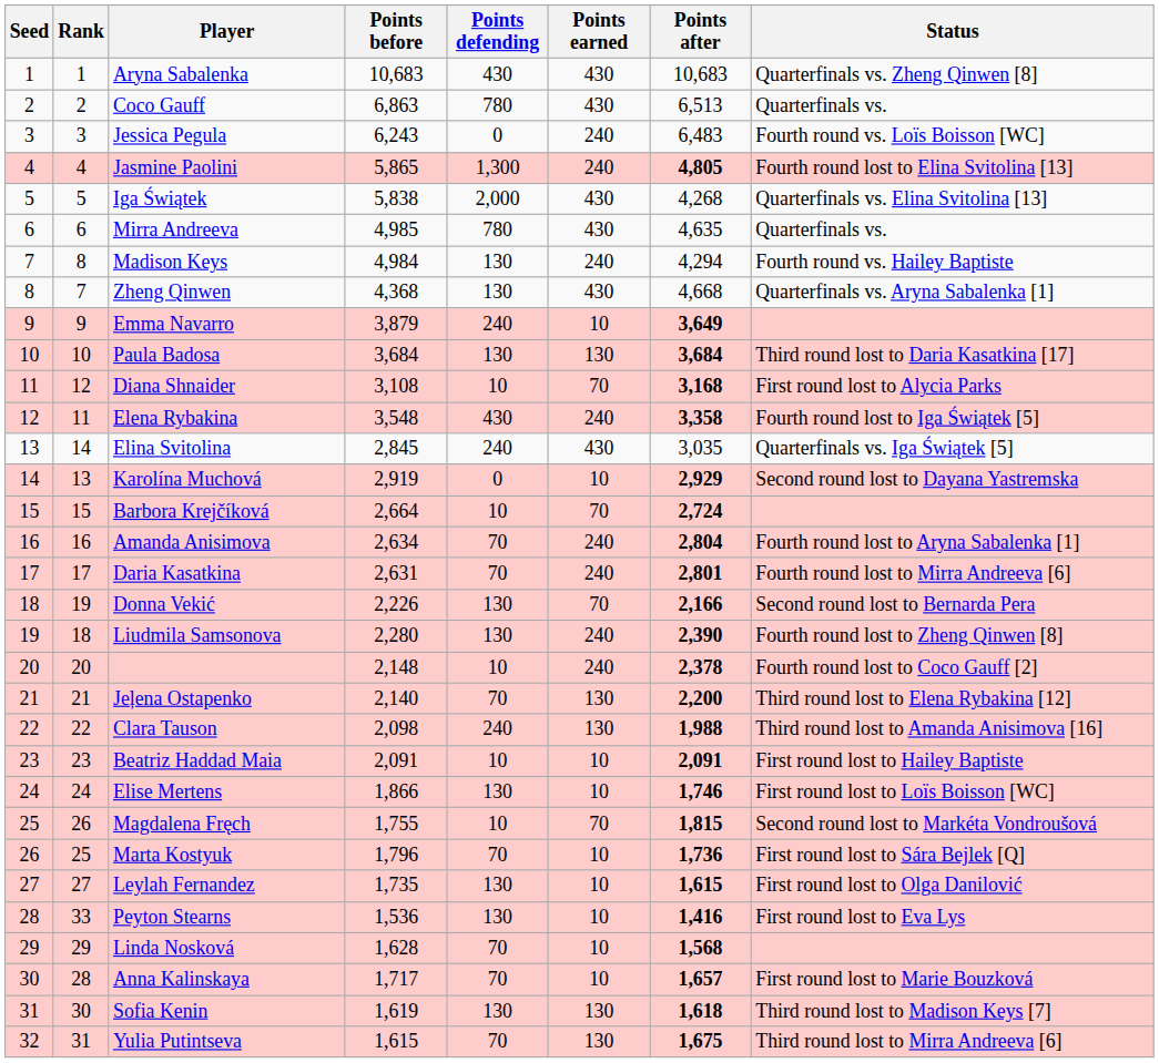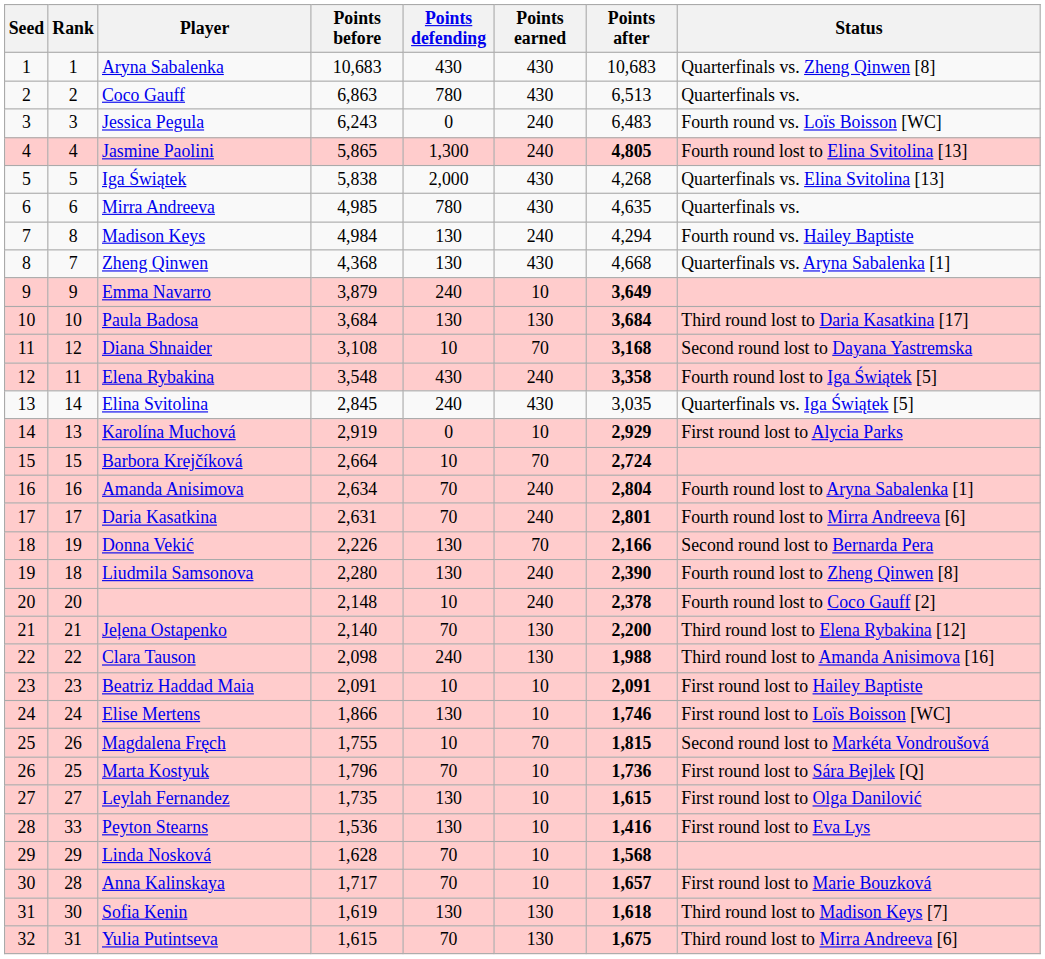 <table class="wikitable sortable">
 <tr>
 <th style="width:30px;">Seed</th>
 <th style="width:30px;">Rank</th>
 <th style="width:185px;">Player</th>
 <th style="width:75px;">Points before</th>
 <th style="width:75px;"><a href='#'>Points defending</a></th>
 <th style="width:75px;">Points earned</th>
 <th style="width:75px;">Points after</th>
 <th style="width:320px;">Status</th>
 </tr>
 <tr>
 <td style="text-align:center;">1</td>
 <td style="text-align:center;">1</td>
 <td> <a href='#'>Aryna Sabalenka</a></td>
 <td style="text-align:center;">10,683</td>
 <td style="text-align:center;">430</td>
 <td style="text-align:center;">430</td>
 <td style="text-align:center;">10,683</td>
 <td>Quarterfinals vs.  <a href='#'>Zheng Qinwen</a> [8]</td>
 </tr>
 <tr>
 <td style="text-align:center;">2</td>
 <td style="text-align:center;">2</td>
 <td> <a href='#'>Coco Gauff</a></td>
 <td style="text-align:center;">6,863</td>
 <td style="text-align:center;">780</td>
 <td style="text-align:center;">430</td>
 <td style="text-align:center;">6,513</td>
 <td>Quarterfinals vs. </td>
 </tr>
 <tr>
 <td style="text-align:center;">3</td>
 <td style="text-align:center;">3</td>
 <td> <a href='#'>Jessica Pegula</a></td>
 <td style="text-align:center;">6,243</td>
 <td style="text-align:center;">0</td>
 <td style="text-align:center;">240</td>
 <td style="text-align:center;">6,483</td>
 <td>Fourth round vs.  <a href='#'>Loïs Boisson</a> [WC]</td>
 </tr>
 <tr style=background:#fcc>
 <td style="text-align:center;">4</td>
 <td style="text-align:center;">4</td>
 <td> <a href='#'>Jasmine Paolini</a></td>
 <td style="text-align:center;">5,865</td>
 <td style="text-align:center;">1,300</td>
 <td style="text-align:center;">240</td>
 <td style="text-align:center;"><strong>4,805</strong></td>
 <td>Fourth round lost to  <a href='#'>Elina Svitolina</a> [13]</td>
 </tr>
 <tr>
 <td style="text-align:center;">5</td>
 <td style="text-align:center;">5</td>
 <td> <a href='#'>Iga Świątek</a></td>
 <td style="text-align:center;">5,838</td>
 <td style="text-align:center;">2,000</td>
 <td style="text-align:center;">430</td>
 <td style="text-align:center;">4,268</td>
 <td>Quarterfinals vs.  <a href='#'>Elina Svitolina</a> [13]</td>
 </tr>
 <tr>
 <td style="text-align:center;">6</td>
 <td style="text-align:center;">6</td>
 <td> <a href='#'>Mirra Andreeva</a></td>
 <td style="text-align:center;">4,985</td>
 <td style="text-align:center;">780</td>
 <td style="text-align:center;">430</td>
 <td style="text-align:center;">4,635</td>
 <td>Quarterfinals vs. </td>
 </tr>
 <tr>
 <td style="text-align:center;">7</td>
 <td style="text-align:center;">8</td>
 <td> <a href='#'>Madison Keys</a></td>
 <td style="text-align:center;">4,984</td>
 <td style="text-align:center;">130</td>
 <td style="text-align:center;">240</td>
 <td style="text-align:center;">4,294</td>
 <td>Fourth round vs.  <a href='#'>Hailey Baptiste</a></td>
 </tr>
 <tr>
 <td style="text-align:center;">8</td>
 <td style="text-align:center;">7</td>
 <td> <a href='#'>Zheng Qinwen</a></td>
 <td style="text-align:center;">4,368</td>
 <td style="text-align:center;">130</td>
 <td style="text-align:center;">430</td>
 <td style="text-align:center;">4,668</td>
 <td>Quarterfinals vs.  <a href='#'>Aryna Sabalenka</a> [1]</td>
 </tr>
 <tr style=background:#fcc>
 <td style="text-align:center;">9</td>
 <td style="text-align:center;">9</td>
 <td> <a href='#'>Emma Navarro</a></td>
 <td style="text-align:center;">3,879</td>
 <td style="text-align:center;">240</td>
 <td style="text-align:center;">10</td>
 <td style="text-align:center;"><strong>3,649</strong></td>
 <td></td>
 </tr>
 <tr style=background:#fcc>
 <td style="text-align:center;">10</td>
 <td style="text-align:center;">10</td>
 <td> <a href='#'>Paula Badosa</a></td>
 <td style="text-align:center;">3,684</td>
 <td style="text-align:center;">130</td>
 <td style="text-align:center;">130</td>
 <td style="text-align:center;"><strong>3,684</strong></td>
 <td>Third round lost to  <a href='#'>Daria Kasatkina</a> [17]</td>
 </tr>
 <tr style=background:#fcc>
 <td style="text-align:center;">11</td>
 <td style="text-align:center;">12</td>
 <td> <a href='#'>Diana Shnaider</a></td>
 <td style="text-align:center;">3,108</td>
 <td style="text-align:center;">10</td>
 <td style="text-align:center;">70</td>
 <td style="text-align:center;"><strong>3,168</strong></td>
-<td>First round lost to  <a href='#'>Alycia Parks</a></td>
+<td>Second round lost to  <a href='#'>Dayana Yastremska</a></td>
 </tr>
 <tr style=background:#fcc>
 <td style="text-align:center;">12</td>
 <td style="text-align:center;">11</td>
 <td> <a href='#'>Elena Rybakina</a></td>
 <td style="text-align:center;">3,548</td>
 <td style="text-align:center;">430</td>
 <td style="text-align:center;">240</td>
 <td style="text-align:center;"><strong>3,358</strong></td>
 <td>Fourth round lost to  <a href='#'>Iga Świątek</a> [5]</td>
 </tr>
 <tr>
 <td style="text-align:center;">13</td>
 <td style="text-align:center;">14</td>
 <td> <a href='#'>Elina Svitolina</a></td>
 <td style="text-align:center;">2,845</td>
 <td style="text-align:center;">240</td>
 <td style="text-align:center;">430</td>
 <td style="text-align:center;">3,035</td>
 <td>Quarterfinals vs.  <a href='#'>Iga Świątek</a> [5]</td>
 </tr>
 <tr style=background:#fcc>
 <td style="text-align:center;">14</td>
 <td style="text-align:center;">13</td>
 <td> <a href='#'>Karolína Muchová</a></td>
 <td style="text-align:center;">2,919</td>
 <td style="text-align:center;">0</td>
 <td style="text-align:center;">10</td>
 <td style="text-align:center;"><strong>2,929</strong></td>
-<td>Second round lost to  <a href='#'>Dayana Yastremska</a></td>
+<td>First round lost to  <a href='#'>Alycia Parks</a></td>
 </tr>
 <tr style=background:#fcc>
 <td style="text-align:center;">15</td>
 <td style="text-align:center;">15</td>
 <td> <a href='#'>Barbora Krejčíková</a></td>
 <td style="text-align:center;">2,664</td>
 <td style="text-align:center;">10</td>
 <td style="text-align:center;">70</td>
 <td style="text-align:center;"><strong>2,724</strong></td>
 <td></td>
 </tr>
 <tr style=background:#fcc>
 <td style="text-align:center;">16</td>
 <td style="text-align:center;">16</td>
 <td> <a href='#'>Amanda Anisimova</a></td>
 <td style="text-align:center;">2,634</td>
 <td style="text-align:center;">70</td>
 <td style="text-align:center;">240</td>
 <td style="text-align:center;"><strong>2,804</strong></td>
 <td>Fourth round lost to  <a href='#'>Aryna Sabalenka</a> [1]</td>
 </tr>
 <tr style=background:#fcc>
 <td style="text-align:center;">17</td>
 <td style="text-align:center;">17</td>
 <td> <a href='#'>Daria Kasatkina</a></td>
 <td style="text-align:center;">2,631</td>
 <td style="text-align:center;">70</td>
 <td style="text-align:center;">240</td>
 <td style="text-align:center;"><strong>2,801</strong></td>
 <td>Fourth round lost to  <a href='#'>Mirra Andreeva</a> [6]</td>
 </tr>
 <tr style=background:#fcc>
 <td style="text-align:center;">18</td>
 <td style="text-align:center;">19</td>
 <td> <a href='#'>Donna Vekić</a></td>
 <td style="text-align:center;">2,226</td>
 <td style="text-align:center;">130</td>
 <td style="text-align:center;">70</td>
 <td style="text-align:center;"><strong>2,166</strong></td>
 <td>Second round lost to  <a href='#'>Bernarda Pera</a></td>
 </tr>
 <tr style=background:#fcc>
 <td style="text-align:center;">19</td>
 <td style="text-align:center;">18</td>
 <td> <a href='#'>Liudmila Samsonova</a></td>
 <td style="text-align:center;">2,280</td>
 <td style="text-align:center;">130</td>
 <td style="text-align:center;">240</td>
 <td style="text-align:center;"><strong>2,390</strong></td>
 <td>Fourth round lost to  <a href='#'>Zheng Qinwen</a> [8]</td>
 </tr>
 <tr style=background:#fcc>
 <td style="text-align:center;">20</td>
 <td style="text-align:center;">20</td>
 <td></td>
 <td style="text-align:center;">2,148</td>
 <td style="text-align:center;">10</td>
 <td style="text-align:center;">240</td>
 <td style="text-align:center;"><strong>2,378</strong></td>
 <td>Fourth round lost to  <a href='#'>Coco Gauff</a> [2]</td>
 </tr>
 <tr style=background:#fcc>
 <td style="text-align:center;">21</td>
 <td style="text-align:center;">21</td>
 <td> <a href='#'>Jeļena Ostapenko</a></td>
 <td style="text-align:center;">2,140</td>
 <td style="text-align:center;">70</td>
 <td style="text-align:center;">130</td>
 <td style="text-align:center;"><strong>2,200</strong></td>
 <td>Third round lost to  <a href='#'>Elena Rybakina</a> [12]</td>
 </tr>
 <tr style=background:#fcc>
 <td style="text-align:center;">22</td>
 <td style="text-align:center;">22</td>
 <td> <a href='#'>Clara Tauson</a></td>
 <td style="text-align:center;">2,098</td>
 <td style="text-align:center;">240</td>
 <td style="text-align:center;">130</td>
 <td style="text-align:center;"><strong>1,988</strong></td>
 <td>Third round lost to  <a href='#'>Amanda Anisimova</a> [16]</td>
 </tr>
 <tr style=background:#fcc>
 <td style="text-align:center;">23</td>
 <td style="text-align:center;">23</td>
 <td> <a href='#'>Beatriz Haddad Maia</a></td>
 <td style="text-align:center;">2,091</td>
 <td style="text-align:center;">10</td>
 <td style="text-align:center;">10</td>
 <td style="text-align:center;"><strong>2,091</strong></td>
 <td>First round lost to  <a href='#'>Hailey Baptiste</a></td>
 </tr>
 <tr style=background:#fcc>
 <td style="text-align:center;">24</td>
 <td style="text-align:center;">24</td>
 <td> <a href='#'>Elise Mertens</a></td>
 <td style="text-align:center;">1,866</td>
 <td style="text-align:center;">130</td>
 <td style="text-align:center;">10</td>
 <td style="text-align:center;"><strong>1,746</strong></td>
 <td>First round lost to  <a href='#'>Loïs Boisson</a> [WC]</td>
 </tr>
 <tr style=background:#fcc>
 <td style="text-align:center;">25</td>
 <td style="text-align:center;">26</td>
 <td> <a href='#'>Magdalena Fręch</a></td>
 <td style="text-align:center;">1,755</td>
 <td style="text-align:center;">10</td>
 <td style="text-align:center;">70</td>
 <td style="text-align:center;"><strong>1,815</strong></td>
 <td>Second round lost to  <a href='#'>Markéta Vondroušová</a></td>
 </tr>
 <tr style=background:#fcc>
 <td style="text-align:center;">26</td>
 <td style="text-align:center;">25</td>
 <td> <a href='#'>Marta Kostyuk</a></td>
 <td style="text-align:center;">1,796</td>
 <td style="text-align:center;">70</td>
 <td style="text-align:center;">10</td>
 <td style="text-align:center;"><strong>1,736</strong></td>
 <td>First round lost to  <a href='#'>Sára Bejlek</a> [Q]</td>
 </tr>
 <tr style=background:#fcc>
 <td style="text-align:center;">27</td>
 <td style="text-align:center;">27</td>
 <td> <a href='#'>Leylah Fernandez</a></td>
 <td style="text-align:center;">1,735</td>
 <td style="text-align:center;">130</td>
 <td style="text-align:center;">10</td>
 <td style="text-align:center;"><strong>1,615</strong></td>
 <td>First round lost to  <a href='#'>Olga Danilović</a></td>
 </tr>
 <tr style=background:#fcc>
 <td style="text-align:center;">28</td>
 <td style="text-align:center;">33</td>
 <td> <a href='#'>Peyton Stearns</a></td>
 <td style="text-align:center;">1,536</td>
 <td style="text-align:center;">130</td>
 <td style="text-align:center;">10</td>
 <td style="text-align:center;"><strong>1,416</strong></td>
 <td>First round lost to  <a href='#'>Eva Lys</a></td>
 </tr>
 <tr style=background:#fcc>
 <td style="text-align:center;">29</td>
 <td style="text-align:center;">29</td>
 <td> <a href='#'>Linda Nosková</a></td>
 <td style="text-align:center;">1,628</td>
 <td style="text-align:center;">70</td>
 <td style="text-align:center;">10</td>
 <td style="text-align:center;"><strong>1,568</strong></td>
 <td></td>
 </tr>
 <tr style=background:#fcc>
 <td style="text-align:center;">30</td>
 <td style="text-align:center;">28</td>
 <td> <a href='#'>Anna Kalinskaya</a></td>
 <td style="text-align:center;">1,717</td>
 <td style="text-align:center;">70</td>
 <td style="text-align:center;">10</td>
 <td style="text-align:center;"><strong>1,657</strong></td>
 <td>First round lost to  <a href='#'>Marie Bouzková</a></td>
 </tr>
 <tr style=background:#fcc>
 <td style="text-align:center;">31</td>
 <td style="text-align:center;">30</td>
 <td> <a href='#'>Sofia Kenin</a></td>
 <td style="text-align:center;">1,619</td>
 <td style="text-align:center;">130</td>
 <td style="text-align:center;">130</td>
 <td style="text-align:center;"><strong>1,618</strong></td>
 <td>Third round lost to  <a href='#'>Madison Keys</a> [7]</td>
 </tr>
 <tr style=background:#fcc>
 <td style="text-align:center;">32</td>
 <td style="text-align:center;">31</td>
 <td> <a href='#'>Yulia Putintseva</a></td>
 <td style="text-align:center;">1,615</td>
 <td style="text-align:center;">70</td>
 <td style="text-align:center;">130</td>
 <td style="text-align:center;"><strong>1,675</strong></td>
 <td>Third round lost to  <a href='#'>Mirra Andreeva</a> [6]</td>
 </tr>
 </table>
